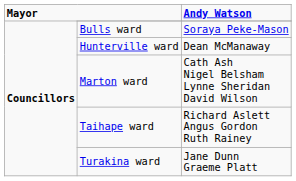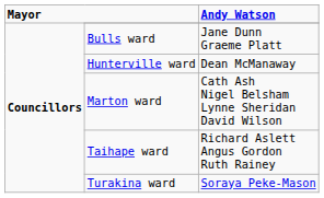 <table class="wikitable">
 <tr>
 <td colspan=2><strong>Mayor</strong></td>
 <td><strong><a href='#'>Andy Watson</a></strong></td>
 </tr>
 <tr>
 <td rowspan=6 align=center><strong>Councillors</strong></td>
 </tr>
 <tr>
 <td><a href='#'>Bulls</a> ward</td>
-<td><a href='#'>Soraya Peke-Mason</a></td>
+<td>Jane Dunn<br>Graeme Platt</td>
 </tr>
 <tr>
 <td><a href='#'>Hunterville</a> ward</td>
 <td>Dean McManaway</td>
 </tr>
 <tr>
 <td><a href='#'>Marton</a> ward</td>
 <td>Cath Ash<br>Nigel Belsham<br>Lynne Sheridan<br>David Wilson</td>
 </tr>
 <tr>
 <td><a href='#'>Taihape</a> ward</td>
 <td>Richard Aslett<br>Angus Gordon<br>Ruth Rainey</td>
 </tr>
 <tr>
 <td><a href='#'>Turakina</a> ward</td>
-<td>Jane Dunn<br>Graeme Platt</td>
+<td><a href='#'>Soraya Peke-Mason</a></td>
 </tr>
 </table>
